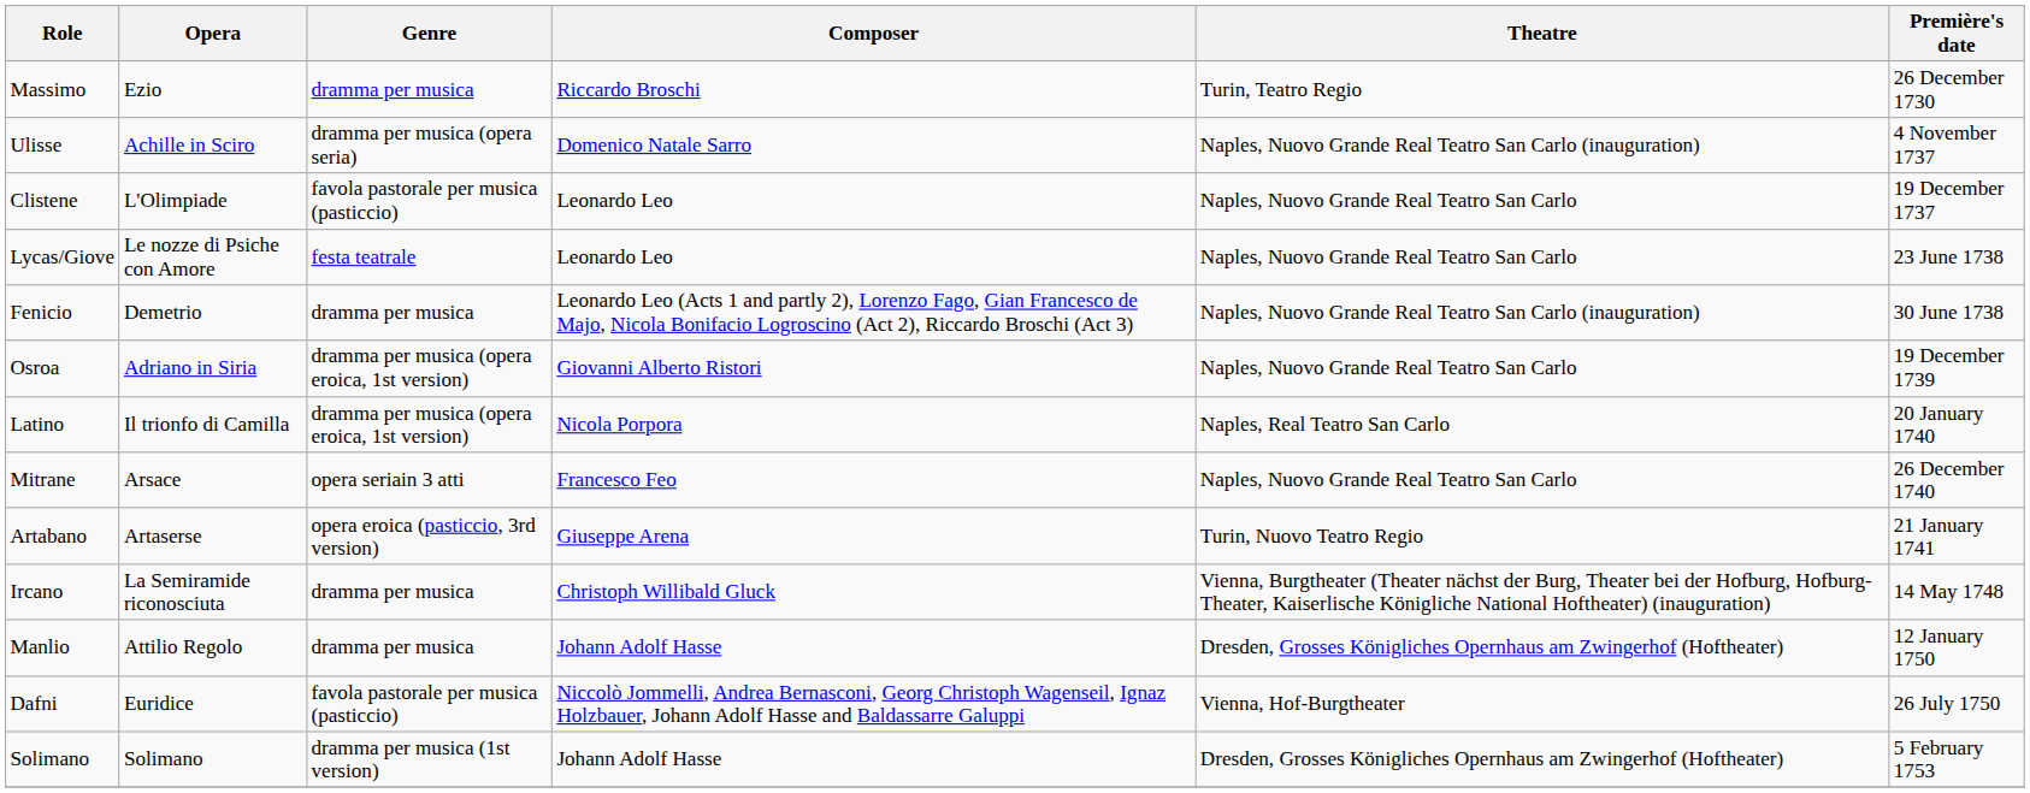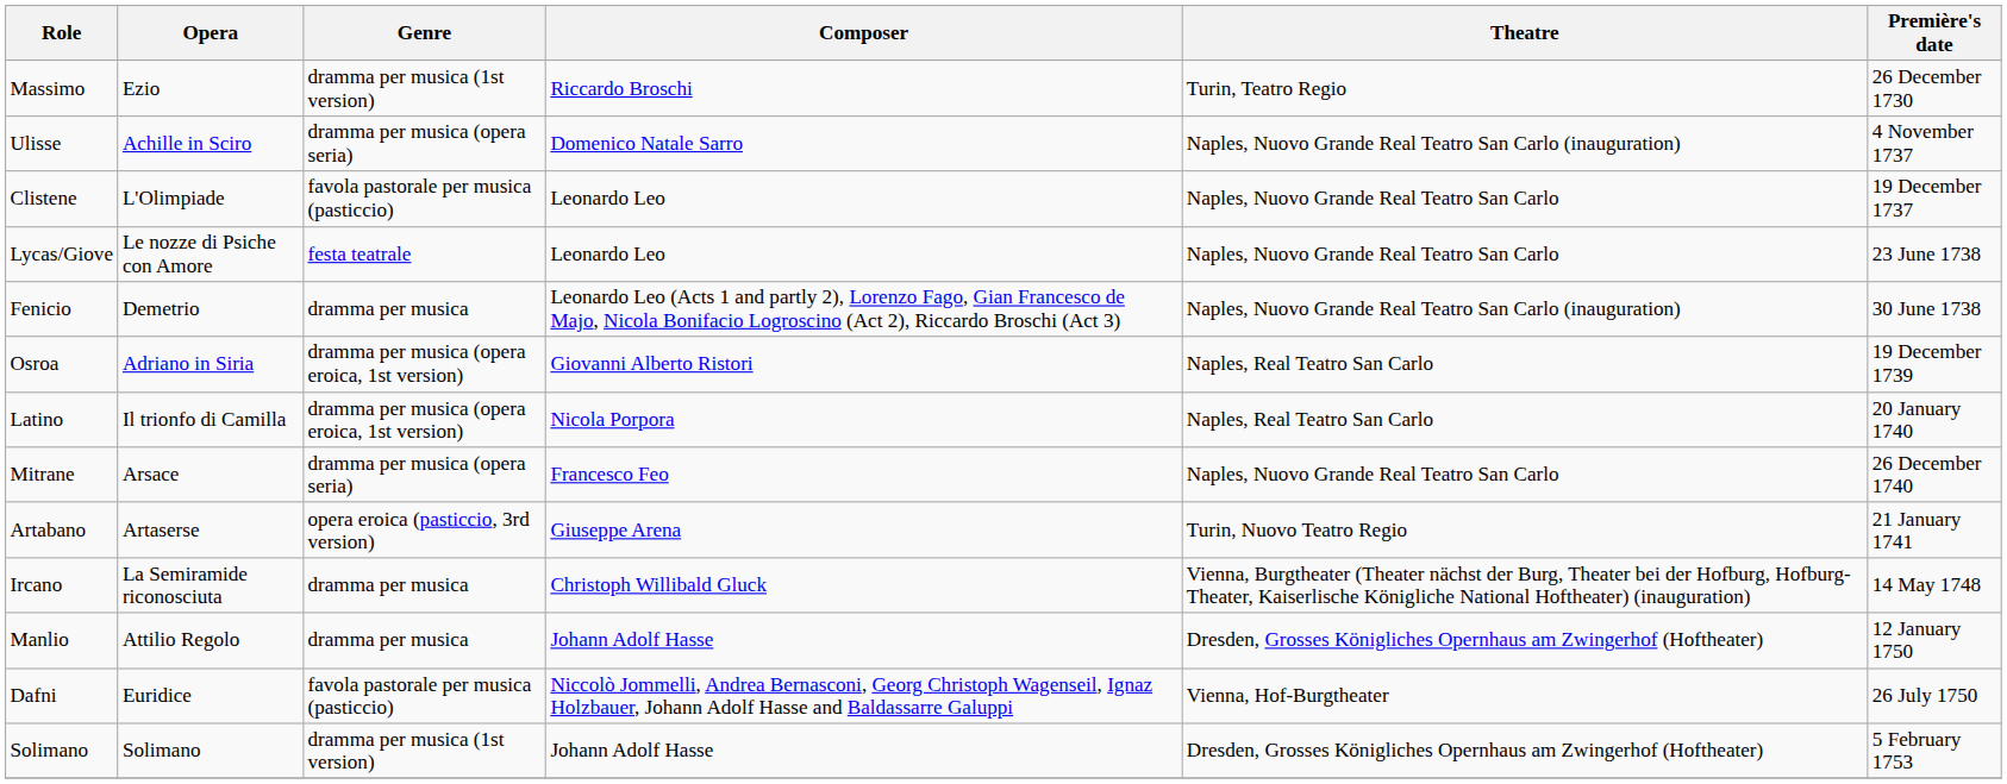 <table class="wikitable">
 <tr>
 <th>Role</th>
 <th>Opera</th>
 <th>Genre</th>
 <th>Composer</th>
 <th>Theatre</th>
 <th>Première's date <br></th>
 </tr>
 <tr>
 <td>Massimo</td>
 <td>Ezio</td>
-<td><a href='#'>dramma per musica</a></td>
+<td>dramma per musica (1st version)</td>
 <td><a href='#'>Riccardo Broschi</a></td>
 <td>Turin,  Teatro Regio</td>
 <td>26 December 1730</td>
 </tr>
 <tr>
 <td>Ulisse</td>
 <td><a href='#'>Achille in Sciro</a></td>
 <td>dramma per musica (opera seria)</td>
 <td><a href='#'>Domenico Natale Sarro</a></td>
 <td>Naples,  Nuovo Grande Real Teatro San Carlo (inauguration)</td>
 <td>4 November 1737</td>
 </tr>
 <tr>
 <td>Clistene</td>
 <td>L'Olimpiade</td>
 <td>favola pastorale per musica (pasticcio)</td>
 <td>Leonardo Leo</td>
 <td>Naples,  Nuovo Grande Real Teatro San Carlo</td>
 <td>19 December 1737</td>
 </tr>
 <tr>
 <td>Lycas/Giove</td>
 <td>Le nozze di Psiche con Amore</td>
 <td><a href='#'>festa teatrale</a></td>
 <td>Leonardo Leo</td>
 <td>Naples,  Nuovo Grande Real Teatro San Carlo</td>
 <td>23 June 1738</td>
 </tr>
 <tr>
 <td>Fenicio</td>
 <td>Demetrio</td>
 <td>dramma per musica</td>
 <td>Leonardo Leo (Acts 1 and partly 2), <a href='#'>Lorenzo Fago</a>, <a href='#'>Gian Francesco de Majo</a>, <a href='#'>Nicola Bonifacio Logroscino</a> (Act 2), Riccardo Broschi (Act 3)</td>
 <td>Naples,  Nuovo Grande Real Teatro San Carlo (inauguration)</td>
 <td>30 June 1738</td>
 </tr>
 <tr>
 <td>Osroa</td>
 <td><a href='#'>Adriano in Siria</a></td>
 <td>dramma per musica (opera eroica, 1st version)</td>
 <td><a href='#'>Giovanni Alberto Ristori</a></td>
-<td>Naples,  Nuovo Grande Real Teatro San Carlo</td>
+<td>Naples,  Real Teatro San Carlo</td>
 <td>19 December 1739</td>
 </tr>
 <tr>
 <td>Latino</td>
 <td>Il trionfo di Camilla</td>
 <td>dramma per musica (opera eroica, 1st version)</td>
 <td><a href='#'>Nicola Porpora</a></td>
 <td>Naples,  Real Teatro San Carlo</td>
 <td>20 January 1740</td>
 </tr>
 <tr>
 <td>Mitrane</td>
 <td>Arsace</td>
-<td>opera seriain 3 atti</td>
+<td>dramma per musica (opera seria)</td>
 <td><a href='#'>Francesco Feo</a></td>
 <td>Naples,  Nuovo Grande Real Teatro San Carlo</td>
 <td>26 December 1740</td>
 </tr>
 <tr>
 <td>Artabano</td>
 <td>Artaserse</td>
 <td>opera eroica (<a href='#'>pasticcio</a>, 3rd  version)</td>
 <td><a href='#'>Giuseppe Arena</a></td>
 <td>Turin,  Nuovo Teatro Regio</td>
 <td>21 January 1741</td>
 </tr>
 <tr>
 <td>Ircano</td>
 <td>La Semiramide riconosciuta</td>
 <td>dramma per musica</td>
 <td><a href='#'>Christoph Willibald Gluck</a></td>
 <td>Vienna, Burgtheater (Theater nächst der Burg, Theater bei der Hofburg, Hofburg-Theater, Kaiserlische Königliche National Hoftheater) (inauguration)</td>
 <td>14 May 1748</td>
 </tr>
 <tr>
 <td>Manlio</td>
 <td>Attilio Regolo</td>
 <td>dramma per musica</td>
 <td><a href='#'>Johann Adolf Hasse</a></td>
 <td>Dresden,  <a href='#'>Grosses Königliches Opernhaus am Zwingerhof</a> (Hoftheater)</td>
 <td>12 January 1750</td>
 </tr>
 <tr>
 <td>Dafni</td>
 <td>Euridice</td>
 <td>favola pastorale per musica (pasticcio)</td>
 <td><a href='#'>Niccolò Jommelli</a>, <a href='#'>Andrea Bernasconi</a>, <a href='#'>Georg Christoph Wagenseil</a>, <a href='#'>Ignaz Holzbauer</a>, Johann Adolf Hasse and <a href='#'>Baldassarre Galuppi</a></td>
 <td>Vienna,  Hof-Burgtheater</td>
 <td>26 July 1750</td>
 </tr>
 <tr>
 <td>Solimano</td>
 <td>Solimano</td>
 <td>dramma per musica (1st version)</td>
 <td>Johann Adolf Hasse</td>
 <td>Dresden,  Grosses Königliches Opernhaus am Zwingerhof (Hoftheater)</td>
 <td>5 February 1753</td>
 </tr>
 <tr>
 </tr>
 </table>
